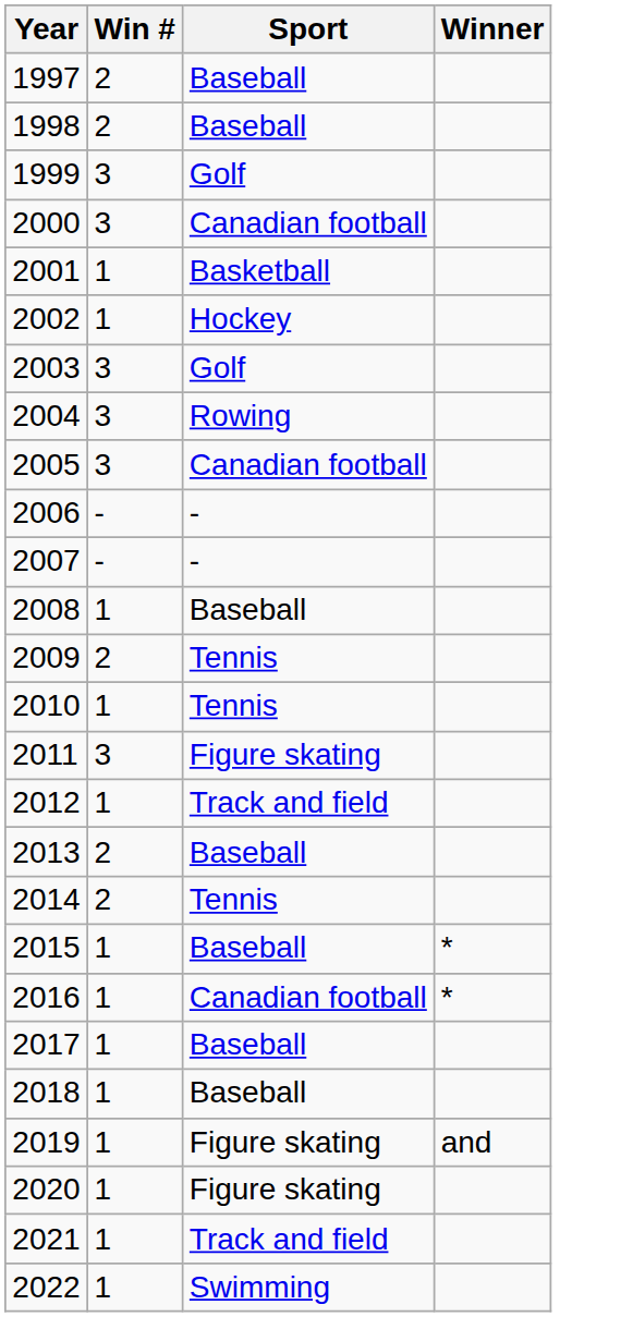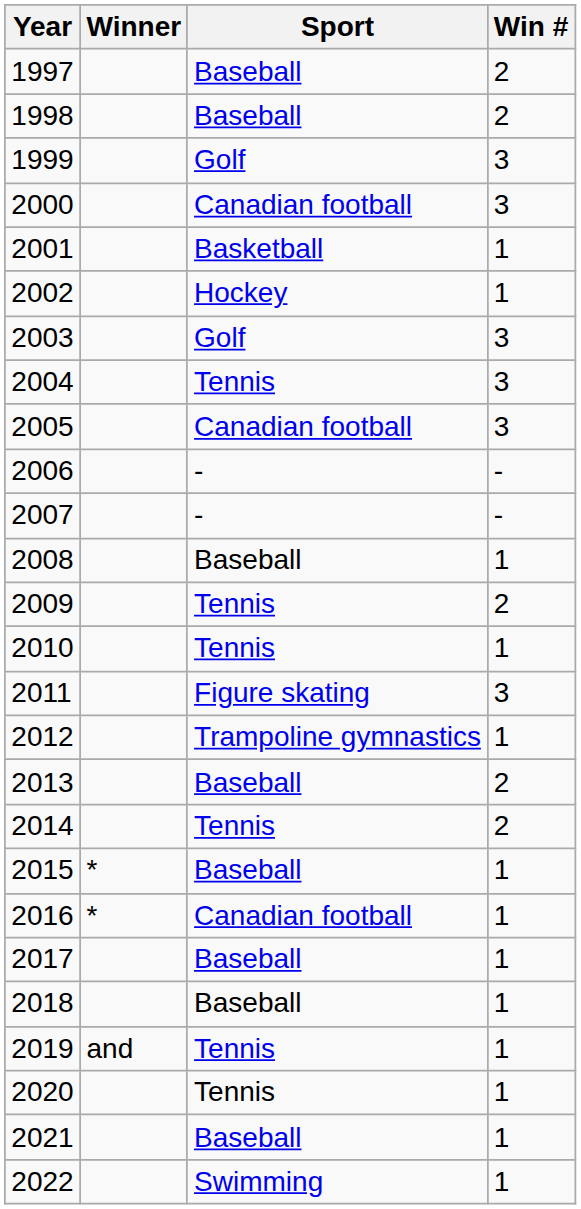 <table class="wikitable sortable">
 <tr>
 <th>Year</th>
+<th>Winner</th>
+<th>Sport</th>
 <th>Win #</th>
-<th>Sport</th>
-<th>Winner</th>
 </tr>
 <tr>
 <td>1997</td>
+<td></td>
+<td><a href='#'>Baseball</a></td>
 <td>2</td>
-<td><a href='#'>Baseball</a></td>
-<td></td>
 </tr>
 <tr>
 <td>1998</td>
+<td></td>
+<td><a href='#'>Baseball</a></td>
 <td>2</td>
-<td><a href='#'>Baseball</a></td>
-<td></td>
 </tr>
 <tr>
 <td>1999</td>
+<td></td>
+<td><a href='#'>Golf</a></td>
 <td>3</td>
-<td><a href='#'>Golf</a></td>
-<td></td>
 </tr>
 <tr>
 <td>2000</td>
+<td></td>
+<td><a href='#'>Canadian football</a></td>
 <td>3</td>
-<td><a href='#'>Canadian football</a></td>
-<td></td>
 </tr>
 <tr>
 <td>2001</td>
+<td></td>
+<td><a href='#'>Basketball</a></td>
 <td>1</td>
-<td><a href='#'>Basketball</a></td>
-<td></td>
 </tr>
 <tr>
 <td>2002</td>
+<td></td>
+<td><a href='#'>Hockey</a></td>
 <td>1</td>
-<td><a href='#'>Hockey</a></td>
-<td></td>
 </tr>
 <tr>
 <td>2003</td>
+<td></td>
+<td><a href='#'>Golf</a></td>
 <td>3</td>
-<td><a href='#'>Golf</a></td>
-<td></td>
 </tr>
 <tr>
 <td>2004</td>
+<td></td>
+<td><a href='#'>Tennis</a></td>
 <td>3</td>
-<td><a href='#'>Rowing</a></td>
-<td></td>
 </tr>
 <tr>
 <td>2005</td>
+<td></td>
+<td><a href='#'>Canadian football</a></td>
 <td>3</td>
-<td><a href='#'>Canadian football</a></td>
-<td></td>
 </tr>
 <tr>
 <td>2006</td>
+<td></td>
 <td>-</td>
 <td>-</td>
-<td></td>
 </tr>
 <tr>
 <td>2007</td>
+<td></td>
 <td>-</td>
 <td>-</td>
-<td></td>
 </tr>
 <tr>
 <td>2008</td>
+<td></td>
+<td>Baseball</td>
 <td>1</td>
-<td>Baseball</td>
-<td></td>
 </tr>
 <tr>
 <td>2009</td>
+<td></td>
+<td><a href='#'>Tennis</a></td>
 <td>2</td>
-<td><a href='#'>Tennis</a></td>
-<td></td>
 </tr>
 <tr>
 <td>2010</td>
+<td></td>
+<td><a href='#'>Tennis</a></td>
 <td>1</td>
-<td><a href='#'>Tennis</a></td>
-<td></td>
 </tr>
 <tr>
 <td>2011</td>
+<td></td>
+<td><a href='#'>Figure skating</a></td>
 <td>3</td>
-<td><a href='#'>Figure skating</a></td>
-<td></td>
 </tr>
 <tr>
 <td>2012</td>
+<td></td>
+<td><a href='#'>Trampoline gymnastics</a></td>
 <td>1</td>
-<td><a href='#'>Track and field</a></td>
-<td></td>
 </tr>
 <tr>
 <td>2013</td>
+<td></td>
+<td><a href='#'>Baseball</a></td>
 <td>2</td>
-<td><a href='#'>Baseball</a></td>
-<td></td>
 </tr>
 <tr>
 <td>2014</td>
+<td></td>
+<td><a href='#'>Tennis</a></td>
 <td>2</td>
-<td><a href='#'>Tennis</a></td>
-<td></td>
 </tr>
 <tr>
 <td>2015</td>
+<td> *</td>
+<td><a href='#'>Baseball</a></td>
 <td>1</td>
-<td><a href='#'>Baseball</a></td>
-<td> *</td>
 </tr>
 <tr>
 <td>2016</td>
+<td> *</td>
+<td><a href='#'>Canadian football</a></td>
 <td>1</td>
-<td><a href='#'>Canadian football</a></td>
-<td> *</td>
 </tr>
 <tr>
 <td>2017</td>
+<td></td>
+<td><a href='#'>Baseball</a></td>
 <td>1</td>
-<td><a href='#'>Baseball</a></td>
-<td></td>
 </tr>
 <tr>
 <td>2018</td>
+<td></td>
+<td>Baseball</td>
 <td>1</td>
-<td>Baseball</td>
-<td></td>
 </tr>
 <tr>
 <td>2019</td>
+<td> and  </td>
+<td><a href='#'>Tennis</a></td>
 <td>1</td>
-<td>Figure skating</td>
-<td> and  </td>
 </tr>
 <tr>
 <td>2020</td>
+<td></td>
+<td>Tennis</td>
 <td>1</td>
-<td>Figure skating</td>
-<td></td>
 </tr>
 <tr>
 <td>2021</td>
+<td></td>
+<td><a href='#'>Baseball</a></td>
 <td>1</td>
-<td><a href='#'>Track and field</a></td>
-<td></td>
 </tr>
 <tr>
 <td>2022</td>
+<td></td>
+<td><a href='#'>Swimming</a></td>
 <td>1</td>
-<td><a href='#'>Swimming</a></td>
-<td></td>
 </tr>
 </table>
